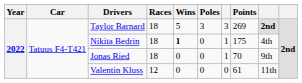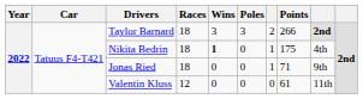 <table class="wikitable" style="font-size:85%">
 <tr>
 <th>Year</th>
 <th>Car</th>
 <th>Drivers</th>
 <th>Races</th>
 <th>Wins</th>
 <th>Poles</th>
 <th></th>
 <th>Points</th>
 <th></th>
 <th></th>
 </tr>
 <tr>
 <th rowspan="4"><a href='#'>2022</a></th>
 <td rowspan="4"><a href='#'>Tatuus F4-T421</a></td>
 <td> <a href='#'>Taylor Barnard</a></td>
 <td>18</td>
-<td>5</td>
 <td>3</td>
 <td>3</td>
-<td>269</td>
+<td>2</td>
+<td>266</td>
 <td style="background:#DFDFDF;"><strong>2nd</strong></td>
 <td rowspan="4" style="background:#DFDFDF;"><strong>2nd</strong></td>
 </tr>
 <tr>
 <td> <a href='#'>Nikita Bedrin</a></td>
 <td>18</td>
 <td><strong>1</strong></td>
 <td>0</td>
 <td>1</td>
 <td>175</td>
 <td>4th</td>
 </tr>
 <tr>
 <td> <a href='#'>Jonas Ried</a></td>
 <td>18</td>
 <td>0</td>
 <td>0</td>
 <td>1</td>
-<td>70</td>
+<td>71</td>
 <td>9th</td>
 </tr>
 <tr>
 <td> <a href='#'>Valentin Kluss</a></td>
 <td>12</td>
 <td>0</td>
 <td>0</td>
 <td>0</td>
 <td>61</td>
 <td>11th</td>
 </tr>
 </table>
